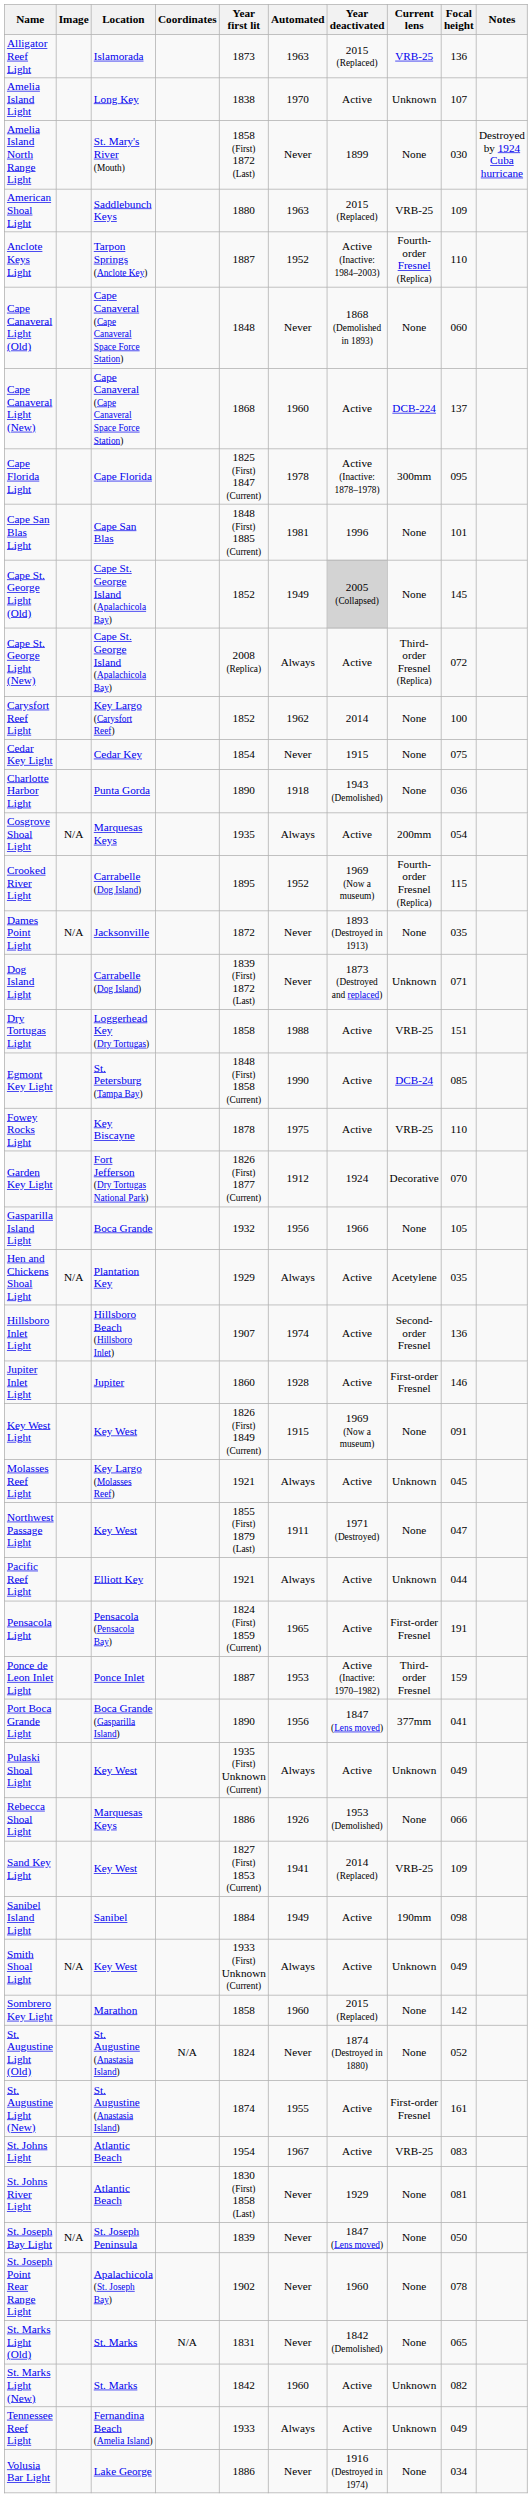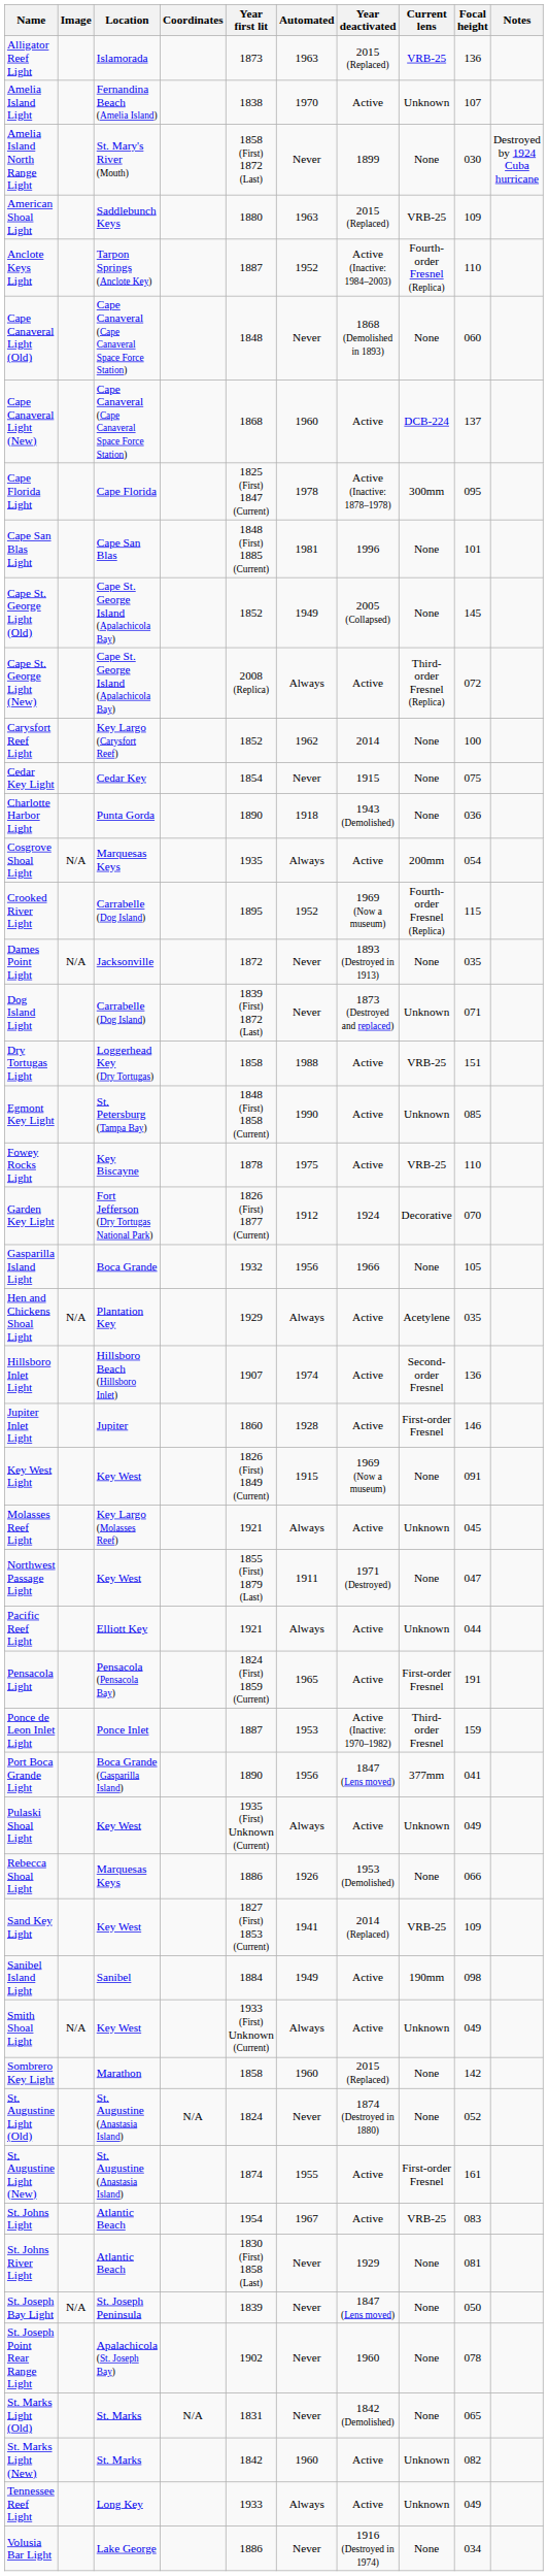 <table class="wikitable sortable">
 <tr>
 <th style="width:150px;">Name</th>
 <th scope="col" class="unsortable">Image</th>
 <th>Location</th>
 <th style="width:100px;">Coordinates</th>
 <th>Year first lit</th>
 <th>Automated</th>
 <th>Year deactivated</th>
 <th>Current lens</th>
 <th>Focal height</th>
 <th>Notes</th>
 </tr>
 <tr>
 <td><a href='#'>Alligator Reef Light</a></td>
 <td></td>
 <td><a href='#'>Islamorada</a></td>
 <td></td>
 <td style="text-align: center;">1873</td>
 <td style="text-align: center;">1963</td>
 <td style="text-align: center;">2015<br><small>(Replaced)</small></td>
 <td style="text-align: center;"><a href='#'>VRB-25</a></td>
 <td style="text-align: center;"><span>136</span> </td>
 <td></td>
 </tr>
 <tr>
 <td><a href='#'>Amelia Island Light</a></td>
 <td></td>
-<td><a href='#'>Long Key</a></td>
+<td><a href='#'>Fernandina Beach</a><br><small>(<a href='#'>Amelia Island</a>)</small></td>
 <td></td>
 <td style="text-align: center;">1838</td>
 <td style="text-align: center;">1970</td>
 <td style="text-align: center;">Active</td>
 <td style="text-align: center;">Unknown</td>
 <td style="text-align: center;"><span>107</span> </td>
 <td></td>
 </tr>
 <tr>
 <td><a href='#'>Amelia Island North Range Light</a></td>
 <td></td>
 <td><a href='#'>St. Mary's River</a><br><small>(Mouth)</small></td>
 <td></td>
 <td style="text-align: center;">1858 <small>(First)</small><br> 1872 <small>(Last)</small></td>
 <td style="text-align: center;">Never</td>
 <td style="text-align: center;">1899</td>
 <td style="text-align: center;">None</td>
 <td style="text-align: center;"><span>030</span> </td>
 <td style="text-align: center;">Destroyed by <a href='#'>1924 Cuba hurricane</a></td>
 </tr>
 <tr>
 <td><a href='#'>American Shoal Light</a></td>
 <td></td>
 <td><a href='#'>Saddlebunch Keys</a></td>
 <td></td>
 <td style="text-align: center;">1880</td>
 <td style="text-align: center;">1963</td>
 <td style="text-align: center;">2015<br><small>(Replaced)</small></td>
 <td style="text-align: center;">VRB-25</td>
 <td style="text-align: center;"><span>109</span> </td>
 <td></td>
 </tr>
 <tr>
 <td><a href='#'>Anclote Keys Light</a></td>
 <td></td>
 <td><a href='#'>Tarpon Springs</a><br><small>(<a href='#'>Anclote Key</a>)</small></td>
 <td></td>
 <td style="text-align: center;">1887</td>
 <td style="text-align: center;">1952</td>
 <td style="text-align: center;">Active<br><small>(Inactive: 1984–2003)</small></td>
 <td style="text-align: center;">Fourth-order <a href='#'>Fresnel</a><br><small>(Replica)</small></td>
 <td style="text-align: center;"><span>110</span> </td>
 <td></td>
 </tr>
 <tr>
 <td><a href='#'>Cape Canaveral Light<br>(Old)</a></td>
 <td></td>
 <td><a href='#'>Cape Canaveral</a><br><small>(<a href='#'>Cape Canaveral Space Force Station</a>)</small></td>
 <td></td>
 <td style="text-align: center;">1848</td>
 <td style="text-align: center;">Never</td>
 <td style="text-align: center;">1868<br><small>(Demolished in 1893)</small></td>
 <td style="text-align: center;">None</td>
 <td style="text-align: center;"><span>060</span> </td>
 <td></td>
 </tr>
 <tr>
 <td><a href='#'>Cape Canaveral Light<br>(New)</a></td>
 <td></td>
 <td><a href='#'>Cape Canaveral</a><br><small>(<a href='#'>Cape Canaveral Space Force Station</a>)</small></td>
 <td></td>
 <td style="text-align: center;">1868</td>
 <td style="text-align: center;">1960</td>
 <td style="text-align: center;">Active</td>
 <td style="text-align: center;"><a href='#'>DCB-224</a></td>
 <td style="text-align: center;"><span>137</span> </td>
 <td></td>
 </tr>
 <tr>
 <td><a href='#'>Cape Florida Light</a></td>
 <td></td>
 <td><a href='#'>Cape Florida</a></td>
 <td></td>
 <td style="text-align: center;">1825 <br><small>(First)</small><br> 1847 <br><small>(Current)</small></td>
 <td style="text-align: center;">1978</td>
 <td style="text-align: center;">Active<br><small>(Inactive: 1878–1978)</small></td>
 <td style="text-align: center;">300mm</td>
 <td style="text-align: center;"><span>095</span> </td>
 <td></td>
 </tr>
 <tr>
 <td><a href='#'>Cape San Blas Light</a></td>
 <td></td>
 <td><a href='#'>Cape San Blas</a></td>
 <td></td>
 <td style="text-align: center;">1848 <br><small>(First)</small><br> 1885 <br><small>(Current)</small></td>
 <td style="text-align: center;">1981</td>
 <td style="text-align: center;">1996</td>
 <td style="text-align: center;">None</td>
 <td style="text-align: center;"><span>101</span> </td>
 <td></td>
 </tr>
 <tr>
 <td><a href='#'>Cape St. George Light (Old)</a></td>
 <td></td>
 <td><a href='#'>Cape St. George Island</a><br><small>(<a href='#'>Apalachicola Bay</a>)</small></td>
 <td></td>
 <td style="text-align: center;">1852</td>
 <td style="text-align: center;">1949</td>
-<td style="background: lightgrey; text-align: center;">2005<br><small>(Collapsed)</small></td>
+<td style="text-align: center;">2005<br><small>(Collapsed)</small></td>
 <td style="text-align: center;">None</td>
 <td style="text-align: center;"><span>145</span> </td>
 <td></td>
 </tr>
 <tr>
 <td><a href='#'>Cape St. George Light (New)</a></td>
 <td></td>
 <td><a href='#'>Cape St. George Island</a><br><small>(<a href='#'>Apalachicola Bay</a>)</small></td>
 <td></td>
 <td style="text-align: center;">2008<br><small>(Replica)</small></td>
 <td style="text-align: center;">Always</td>
 <td style="text-align: center;">Active</td>
 <td style="text-align: center;">Third-order Fresnel<br><small>(Replica)</small></td>
 <td style="text-align: center;"><span>072</span> </td>
 <td></td>
 </tr>
 <tr>
 <td><a href='#'>Carysfort Reef Light</a></td>
 <td></td>
 <td><a href='#'>Key Largo</a><br><small>(<a href='#'>Carysfort Reef</a>)</small></td>
 <td></td>
 <td style="text-align: center;">1852</td>
 <td style="text-align: center;">1962</td>
 <td style="text-align: center;">2014</td>
 <td style="text-align: center;">None</td>
 <td style="text-align: center;"><span>100</span> </td>
 <td></td>
 </tr>
 <tr>
 <td><a href='#'>Cedar Key Light</a></td>
 <td></td>
 <td><a href='#'>Cedar Key</a></td>
 <td></td>
 <td style="text-align: center;">1854</td>
 <td style="text-align: center;">Never</td>
 <td style="text-align: center;">1915</td>
 <td style="text-align: center;">None</td>
 <td style="text-align: center;"><span>075</span> </td>
 <td></td>
 </tr>
 <tr>
 <td><a href='#'>Charlotte Harbor Light</a></td>
 <td></td>
 <td><a href='#'>Punta Gorda</a></td>
 <td></td>
 <td style="text-align: center;">1890</td>
 <td style="text-align: center;">1918</td>
 <td style="text-align: center;">1943<br><small>(Demolished)</small></td>
 <td style="text-align: center;">None</td>
 <td style="text-align: center;"><span>036</span> </td>
 <td></td>
 </tr>
 <tr>
 <td><a href='#'>Cosgrove Shoal Light</a></td>
 <td style="text-align: center;">N/A</td>
 <td><a href='#'>Marquesas Keys</a></td>
 <td></td>
 <td style="text-align: center;">1935</td>
 <td style="text-align: center;">Always</td>
 <td style="text-align: center;">Active</td>
 <td style="text-align: center;">200mm</td>
 <td style="text-align: center;"><span>054</span> </td>
 <td></td>
 </tr>
 <tr>
 <td><a href='#'>Crooked River Light</a></td>
 <td></td>
 <td><a href='#'>Carrabelle</a><br><small>(<a href='#'>Dog Island</a>)</small></td>
 <td></td>
 <td style="text-align: center;">1895</td>
 <td style="text-align: center;">1952</td>
 <td style="text-align: center;">1969<br><small>(Now a museum)</small></td>
 <td style="text-align: center;">Fourth-order Fresnel<br><small>(Replica)</small></td>
 <td style="text-align: center;"><span>115</span> </td>
 <td></td>
 </tr>
 <tr>
 <td><a href='#'>Dames Point Light</a></td>
 <td style="text-align: center;">N/A</td>
 <td><a href='#'>Jacksonville</a></td>
 <td></td>
 <td style="text-align: center;">1872</td>
 <td style="text-align: center;">Never</td>
 <td style="text-align: center;">1893<br><small>(Destroyed in 1913)</small></td>
 <td style="text-align: center;">None</td>
 <td style="text-align: center;"><span>035</span> </td>
 <td></td>
 </tr>
 <tr>
 <td><a href='#'>Dog Island Light</a></td>
 <td></td>
 <td><a href='#'>Carrabelle</a><br><small>(<a href='#'>Dog Island</a>)</small></td>
 <td></td>
 <td style="text-align: center;">1839 <small>(First)</small><br> 1872 <small>(Last)</small></td>
 <td style="text-align: center;">Never</td>
 <td style="text-align: center;">1873<br><small>(Destroyed and <a href='#'>replaced</a>)</small></td>
 <td style="text-align: center;">Unknown</td>
 <td style="text-align: center;"><span>071</span> </td>
 <td></td>
 </tr>
 <tr>
 <td><a href='#'>Dry Tortugas Light</a></td>
 <td></td>
 <td><a href='#'>Loggerhead Key</a><br><small>(<a href='#'>Dry Tortugas</a>)</small></td>
 <td></td>
 <td style="text-align: center;">1858</td>
 <td style="text-align: center;">1988</td>
 <td style="text-align: center;">Active</td>
 <td style="text-align: center;">VRB-25</td>
 <td style="text-align: center;"><span>151</span> </td>
 <td></td>
 </tr>
 <tr>
 <td><a href='#'>Egmont Key Light</a></td>
 <td></td>
 <td><a href='#'>St. Petersburg</a><br><small>(<a href='#'>Tampa Bay</a>)</small></td>
 <td></td>
 <td style="text-align: center;">1848 <br><small>(First)</small><br> 1858 <br><small>(Current)</small></td>
 <td style="text-align: center;">1990</td>
 <td style="text-align: center;">Active</td>
-<td style="text-align: center;"><a href='#'>DCB-24</a></td>
+<td style="text-align: center;">Unknown</td>
 <td style="text-align: center;"><span>085</span> </td>
 <td></td>
 </tr>
 <tr>
 <td><a href='#'>Fowey Rocks Light</a></td>
 <td></td>
 <td><a href='#'>Key Biscayne</a></td>
 <td></td>
 <td style="text-align: center;">1878</td>
 <td style="text-align: center;">1975</td>
 <td style="text-align: center;">Active</td>
 <td style="text-align: center;">VRB-25</td>
 <td style="text-align: center;"><span>110</span> </td>
 <td></td>
 </tr>
 <tr>
 <td><a href='#'>Garden Key Light</a></td>
 <td></td>
 <td><a href='#'>Fort Jefferson</a><br><small>(<a href='#'>Dry Tortugas National Park</a>)</small></td>
 <td></td>
 <td style="text-align: center;">1826 <br><small>(First)</small><br> 1877 <br><small>(Current)</small></td>
 <td style="text-align: center;">1912</td>
 <td style="text-align: center;">1924</td>
 <td style="text-align: center;">Decorative</td>
 <td style="text-align: center;"><span>070</span> </td>
 <td></td>
 </tr>
 <tr>
 <td><a href='#'>Gasparilla Island Light</a></td>
 <td></td>
 <td><a href='#'>Boca Grande</a></td>
 <td></td>
 <td style="text-align: center;">1932</td>
 <td style="text-align: center;">1956</td>
 <td style="text-align: center;">1966</td>
 <td style="text-align: center;">None</td>
 <td style="text-align: center;"><span>105</span> </td>
 <td></td>
 </tr>
 <tr>
 <td><a href='#'>Hen and Chickens Shoal Light</a></td>
 <td style="text-align: center;">N/A</td>
 <td><a href='#'>Plantation Key</a></td>
 <td></td>
 <td style="text-align: center;">1929</td>
 <td style="text-align: center;">Always</td>
 <td style="text-align: center;">Active</td>
 <td style="text-align: center;">Acetylene</td>
 <td style="text-align: center;"><span>035</span> </td>
 <td></td>
 </tr>
 <tr>
 <td><a href='#'>Hillsboro Inlet Light</a></td>
 <td></td>
 <td><a href='#'>Hillsboro Beach</a><br><small>(<a href='#'>Hillsboro Inlet</a>)</small></td>
 <td></td>
 <td style="text-align: center;">1907</td>
 <td style="text-align: center;">1974</td>
 <td style="text-align: center;">Active</td>
 <td style="text-align: center;">Second-order Fresnel</td>
 <td style="text-align: center;"><span>136</span> </td>
 <td></td>
 </tr>
 <tr>
 <td><a href='#'>Jupiter Inlet Light</a></td>
 <td></td>
 <td><a href='#'>Jupiter</a></td>
 <td></td>
 <td style="text-align: center;">1860</td>
 <td style="text-align: center;">1928</td>
 <td style="text-align: center;">Active</td>
 <td style="text-align: center;">First-order Fresnel</td>
 <td style="text-align: center;"><span>146</span> </td>
 <td></td>
 </tr>
 <tr>
 <td><a href='#'>Key West Light</a></td>
 <td></td>
 <td><a href='#'>Key West</a></td>
 <td></td>
 <td style="text-align: center;">1826 <br><small>(First)</small><br> 1849 <br><small>(Current)</small></td>
 <td style="text-align: center;">1915</td>
 <td style="text-align: center;">1969<br><small>(Now a museum)</small></td>
 <td style="text-align: center;">None</td>
 <td style="text-align: center;"><span>091</span> </td>
 <td></td>
 </tr>
 <tr>
 <td><a href='#'>Molasses Reef Light</a></td>
 <td></td>
 <td><a href='#'>Key Largo</a><br><small>(<a href='#'>Molasses Reef</a>)</small></td>
 <td></td>
 <td style="text-align: center;">1921</td>
 <td style="text-align: center;">Always</td>
 <td style="text-align: center;">Active</td>
 <td style="text-align: center;">Unknown</td>
 <td style="text-align: center;"><span>045</span> </td>
 <td></td>
 </tr>
 <tr>
 <td><a href='#'>Northwest Passage Light</a></td>
 <td></td>
 <td><a href='#'>Key West</a></td>
 <td></td>
 <td style="text-align: center;">1855 <small>(First)</small><br> 1879 <small>(Last)</small></td>
 <td style="text-align: center;">1911</td>
 <td style="text-align: center;">1971<br><small>(Destroyed)</small></td>
 <td style="text-align: center;">None</td>
 <td style="text-align: center;"><span>047</span> </td>
 <td></td>
 </tr>
 <tr>
 <td><a href='#'>Pacific Reef Light</a></td>
 <td></td>
 <td><a href='#'>Elliott Key</a></td>
 <td></td>
 <td style="text-align: center;">1921</td>
 <td style="text-align: center;">Always</td>
 <td style="text-align: center;">Active</td>
 <td style="text-align: center;">Unknown</td>
 <td style="text-align: center;"><span>044</span> </td>
 <td></td>
 </tr>
 <tr>
 <td><a href='#'>Pensacola Light</a></td>
 <td></td>
 <td><a href='#'>Pensacola</a><br><small>(<a href='#'>Pensacola Bay</a>)</small></td>
 <td></td>
 <td style="text-align: center;">1824 <br><small>(First)</small><br> 1859 <br><small>(Current)</small></td>
 <td style="text-align: center;">1965</td>
 <td style="text-align: center;">Active</td>
 <td style="text-align: center;">First-order Fresnel</td>
 <td style="text-align: center;"><span>191</span> </td>
 <td></td>
 </tr>
 <tr>
 <td><a href='#'>Ponce de Leon Inlet Light</a></td>
 <td></td>
 <td><a href='#'>Ponce Inlet</a></td>
 <td></td>
 <td style="text-align: center;">1887</td>
 <td style="text-align: center;">1953</td>
 <td style="text-align: center;">Active<br><small>(Inactive: 1970–1982)</small></td>
 <td style="text-align: center;">Third-order Fresnel</td>
 <td style="text-align: center;"><span>159</span> </td>
 <td></td>
 </tr>
 <tr>
 <td><a href='#'>Port Boca Grande Light</a></td>
 <td></td>
 <td><a href='#'>Boca Grande</a><br><small>(<a href='#'>Gasparilla Island</a>)</small></td>
 <td></td>
 <td style="text-align: center;">1890</td>
 <td style="text-align: center;">1956</td>
 <td style="text-align: center;">1847<br><small>(<a href='#'>Lens moved</a>)</small></td>
 <td style="text-align: center;">377mm</td>
 <td style="text-align: center;"><span>041</span> </td>
 <td></td>
 </tr>
 <tr>
 <td><a href='#'>Pulaski Shoal Light</a></td>
 <td></td>
 <td><a href='#'>Key West</a></td>
 <td></td>
 <td style="text-align: center;">1935 <br><small>(First)</small><br> Unknown <br><small>(Current)</small></td>
 <td style="text-align: center;">Always</td>
 <td style="text-align: center;">Active</td>
 <td style="text-align: center;">Unknown</td>
 <td style="text-align: center;"><span>049</span> </td>
 <td></td>
 </tr>
 <tr>
 <td><a href='#'>Rebecca Shoal Light</a></td>
 <td></td>
 <td><a href='#'>Marquesas Keys</a></td>
 <td></td>
 <td style="text-align: center;">1886</td>
 <td style="text-align: center;">1926</td>
 <td style="text-align: center;">1953<br><small>(Demolished)</small></td>
 <td style="text-align: center;">None</td>
 <td style="text-align: center;"><span>066</span> </td>
 <td></td>
 </tr>
 <tr>
 <td><a href='#'>Sand Key Light</a></td>
 <td></td>
 <td><a href='#'>Key West</a></td>
 <td></td>
 <td style="text-align: center;">1827 <br><small>(First)</small><br> 1853 <br><small>(Current)</small></td>
 <td style="text-align: center;">1941</td>
 <td style="text-align: center;">2014<br><small>(Replaced)</small></td>
 <td style="text-align: center;">VRB-25</td>
 <td style="text-align: center;"><span>109</span> </td>
 <td></td>
 </tr>
 <tr>
 <td><a href='#'>Sanibel Island Light</a></td>
 <td></td>
 <td><a href='#'>Sanibel</a></td>
 <td></td>
 <td style="text-align: center;">1884</td>
 <td style="text-align: center;">1949</td>
 <td style="text-align: center;">Active</td>
 <td style="text-align: center;">190mm</td>
 <td style="text-align: center;"><span>098</span> </td>
 <td></td>
 </tr>
 <tr>
 <td><a href='#'>Smith Shoal Light</a></td>
 <td style="text-align: center;">N/A</td>
 <td><a href='#'>Key West</a></td>
 <td></td>
 <td style="text-align: center;">1933 <br><small>(First)</small><br> Unknown <br><small>(Current)</small></td>
 <td style="text-align: center;">Always</td>
 <td style="text-align: center;">Active</td>
 <td style="text-align: center;">Unknown</td>
 <td style="text-align: center;"><span>049</span> </td>
 <td></td>
 </tr>
 <tr>
 <td><a href='#'>Sombrero Key Light</a></td>
 <td></td>
 <td><a href='#'>Marathon</a></td>
 <td></td>
 <td style="text-align: center;">1858</td>
 <td style="text-align: center;">1960</td>
 <td style="text-align: center;">2015<br><small>(Replaced)</small></td>
 <td style="text-align: center;">None</td>
 <td style="text-align: center;"><span>142</span> </td>
 <td></td>
 </tr>
 <tr>
 <td><a href='#'>St. Augustine Light (Old)</a></td>
 <td></td>
 <td><a href='#'>St. Augustine</a><br><small>(<a href='#'>Anastasia Island</a>)</small></td>
 <td style="text-align: center;">N/A</td>
 <td style="text-align: center;">1824</td>
 <td style="text-align: center;">Never</td>
 <td style="text-align: center;">1874<br><small>(Destroyed in 1880)</small></td>
 <td style="text-align: center;">None</td>
 <td style="text-align: center;"><span>052</span> </td>
 <td></td>
 </tr>
 <tr>
 <td><a href='#'>St. Augustine Light (New)</a></td>
 <td></td>
 <td><a href='#'>St. Augustine</a><br><small>(<a href='#'>Anastasia Island</a>)</small></td>
 <td></td>
 <td style="text-align: center;">1874</td>
 <td style="text-align: center;">1955</td>
 <td style="text-align: center;">Active</td>
 <td style="text-align: center;">First-order Fresnel</td>
 <td style="text-align: center;"><span>161</span> </td>
 <td></td>
 </tr>
 <tr>
 <td><a href='#'>St. Johns Light</a></td>
 <td></td>
 <td><a href='#'>Atlantic Beach</a></td>
 <td></td>
 <td style="text-align: center;">1954</td>
 <td style="text-align: center;">1967</td>
 <td style="text-align: center;">Active</td>
 <td style="text-align: center;">VRB-25</td>
 <td style="text-align: center;"><span>083</span> </td>
 <td></td>
 </tr>
 <tr>
 <td><a href='#'>St. Johns River Light</a></td>
 <td></td>
 <td><a href='#'>Atlantic Beach</a></td>
 <td></td>
 <td style="text-align: center;">1830 <br><small>(First)</small><br> 1858 <br><small>(Last)</small></td>
 <td style="text-align: center;">Never</td>
 <td style="text-align: center;">1929</td>
 <td style="text-align: center;">None</td>
 <td style="text-align: center;"><span>081</span> </td>
 <td></td>
 </tr>
 <tr>
 <td><a href='#'>St. Joseph Bay Light</a></td>
 <td style="text-align: center;">N/A</td>
 <td><a href='#'>St. Joseph Peninsula</a></td>
 <td></td>
 <td style="text-align: center;">1839</td>
 <td style="text-align: center;">Never</td>
 <td style="text-align: center;">1847<br><small>(<a href='#'>Lens moved</a>)</small></td>
 <td style="text-align: center;">None</td>
 <td style="text-align: center;"><span>050</span> </td>
 <td></td>
 </tr>
 <tr>
 <td><a href='#'>St. Joseph Point Rear Range Light</a></td>
 <td></td>
 <td><a href='#'>Apalachicola</a><br><small>(<a href='#'>St. Joseph Bay</a>)</small></td>
 <td></td>
 <td style="text-align: center;">1902</td>
 <td style="text-align: center;">Never</td>
 <td style="text-align: center;">1960</td>
 <td style="text-align: center;">None</td>
 <td style="text-align: center;"><span>078</span> </td>
 <td></td>
 </tr>
 <tr>
 <td><a href='#'>St. Marks Light (Old)</a></td>
 <td></td>
 <td><a href='#'>St. Marks</a></td>
 <td style="text-align: center;">N/A</td>
 <td style="text-align: center;">1831</td>
 <td style="text-align: center;">Never</td>
 <td style="text-align: center;">1842<br><small>(Demolished)</small></td>
 <td style="text-align: center;">None</td>
 <td style="text-align: center;"><span>065</span> </td>
 <td></td>
 </tr>
 <tr>
 <td><a href='#'>St. Marks Light (New)</a></td>
 <td></td>
 <td><a href='#'>St. Marks</a></td>
 <td></td>
 <td style="text-align: center;">1842</td>
 <td style="text-align: center;">1960</td>
 <td style="text-align: center;">Active</td>
 <td style="text-align: center;">Unknown</td>
 <td style="text-align: center;"><span>082</span> </td>
 <td></td>
 </tr>
 <tr>
 <td><a href='#'>Tennessee Reef Light</a></td>
 <td></td>
-<td><a href='#'>Fernandina Beach</a><br><small>(<a href='#'>Amelia Island</a>)</small></td>
+<td><a href='#'>Long Key</a></td>
 <td></td>
 <td style="text-align: center;">1933</td>
 <td style="text-align: center;">Always</td>
 <td style="text-align: center;">Active</td>
 <td style="text-align: center;">Unknown</td>
 <td style="text-align: center;"><span>049</span> </td>
 <td></td>
 </tr>
 <tr>
 <td><a href='#'>Volusia Bar Light</a></td>
 <td></td>
 <td><a href='#'>Lake George</a></td>
 <td></td>
 <td style="text-align: center;">1886</td>
 <td style="text-align: center;">Never</td>
 <td style="text-align: center;">1916<br><small>(Destroyed in 1974)</small></td>
 <td style="text-align: center;">None</td>
 <td style="text-align: center;"><span>034</span> </td>
 <td></td>
 </tr>
 </table>
